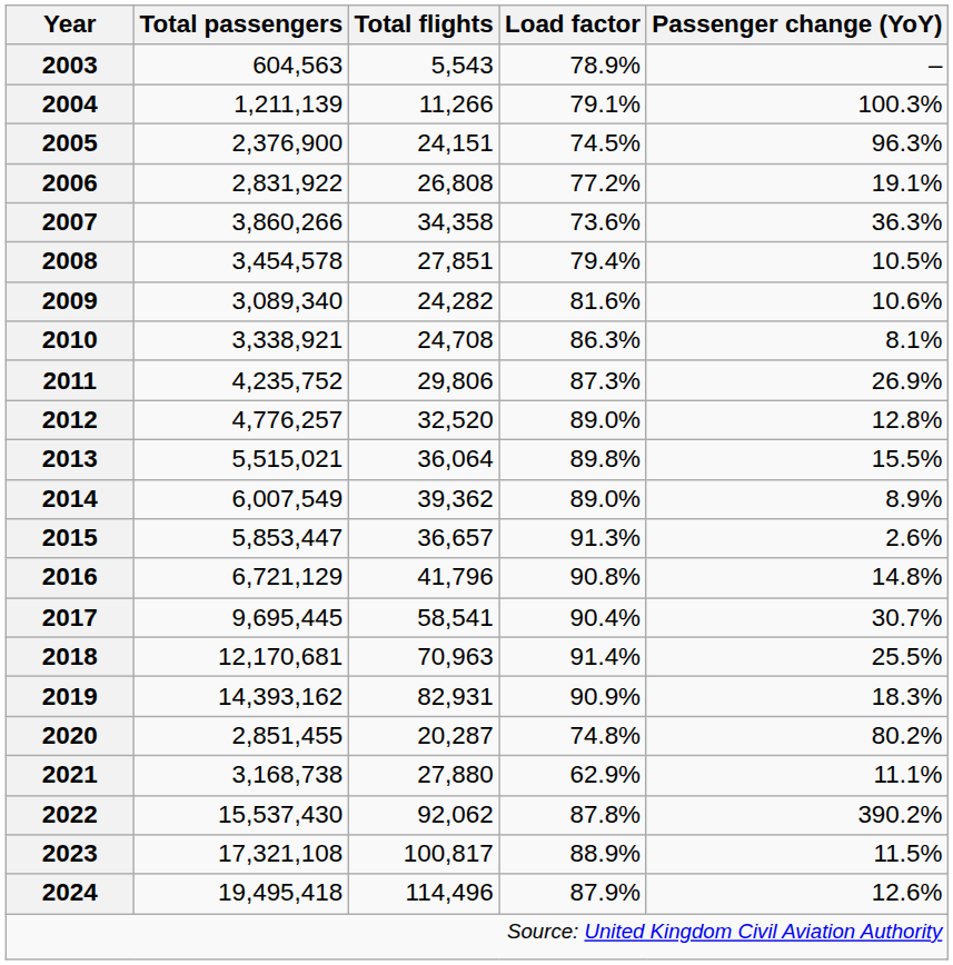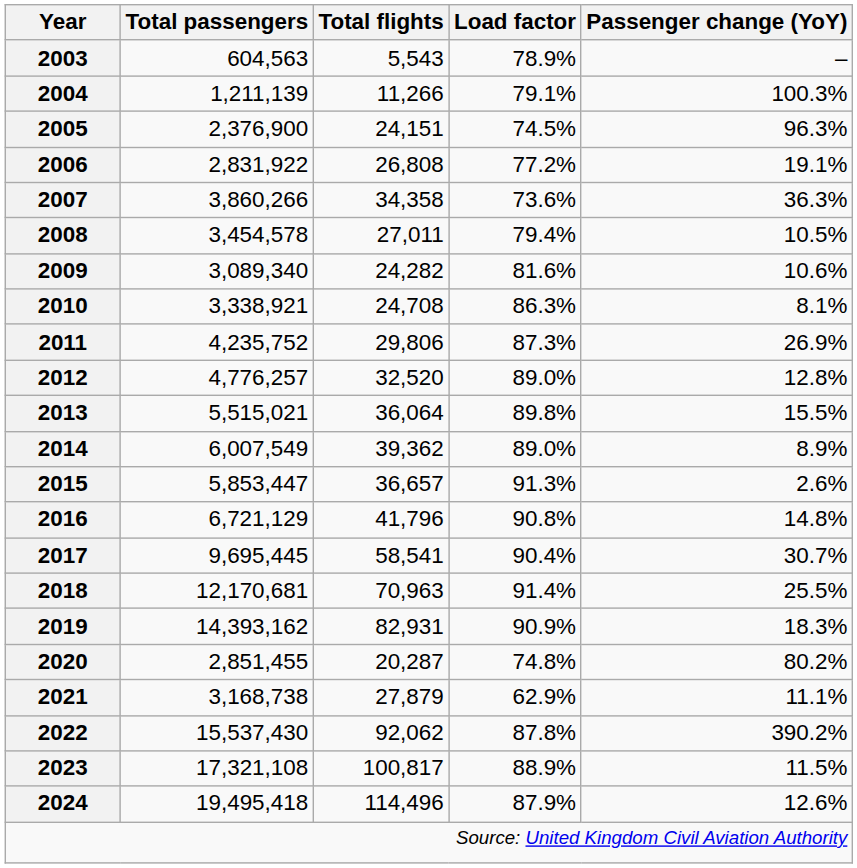 <table class="wikitable" style="margin:0.5em auto; text-align:right;">
 <tr>
 <th style="width:75px">Year</th>
 <th>Total passengers</th>
 <th>Total flights</th>
 <th>Load factor</th>
 <th>Passenger change (YoY)</th>
 </tr>
 <tr>
 <th>2003</th>
 <td>604,563</td>
 <td>5,543</td>
 <td>78.9%</td>
 <td>–</td>
 </tr>
 <tr>
 <th>2004</th>
 <td>1,211,139</td>
 <td>11,266</td>
 <td>79.1%</td>
 <td>100.3%</td>
 </tr>
 <tr>
 <th>2005</th>
 <td>2,376,900</td>
 <td>24,151</td>
 <td>74.5%</td>
 <td>96.3%</td>
 </tr>
 <tr>
 <th>2006</th>
 <td>2,831,922</td>
 <td>26,808</td>
 <td>77.2%</td>
 <td>19.1%</td>
 </tr>
 <tr>
 <th>2007</th>
 <td>3,860,266</td>
 <td>34,358</td>
 <td>73.6%</td>
 <td>36.3%</td>
 </tr>
 <tr>
 <th>2008</th>
 <td>3,454,578</td>
-<td>27,851</td>
+<td>27,011</td>
 <td>79.4%</td>
 <td>10.5%</td>
 </tr>
 <tr>
 <th>2009</th>
 <td>3,089,340</td>
 <td>24,282</td>
 <td>81.6%</td>
 <td>10.6%</td>
 </tr>
 <tr>
 <th>2010</th>
 <td>3,338,921</td>
 <td>24,708</td>
 <td>86.3%</td>
 <td>8.1%</td>
 </tr>
 <tr>
 <th>2011</th>
 <td>4,235,752</td>
 <td>29,806</td>
 <td>87.3%</td>
 <td>26.9%</td>
 </tr>
 <tr>
 <th>2012</th>
 <td>4,776,257</td>
 <td>32,520</td>
 <td>89.0%</td>
 <td>12.8%</td>
 </tr>
 <tr>
 <th>2013</th>
 <td>5,515,021</td>
 <td>36,064</td>
 <td>89.8%</td>
 <td>15.5%</td>
 </tr>
 <tr>
 <th>2014</th>
 <td>6,007,549</td>
 <td>39,362</td>
 <td>89.0%</td>
 <td>8.9%</td>
 </tr>
 <tr>
 <th>2015</th>
 <td>5,853,447</td>
 <td>36,657</td>
 <td>91.3%</td>
 <td>2.6%</td>
 </tr>
 <tr>
 <th>2016</th>
 <td>6,721,129</td>
 <td>41,796</td>
 <td>90.8%</td>
 <td>14.8%</td>
 </tr>
 <tr>
 <th>2017</th>
 <td>9,695,445</td>
 <td>58,541</td>
 <td>90.4%</td>
 <td>30.7%</td>
 </tr>
 <tr>
 <th>2018</th>
 <td>12,170,681</td>
 <td>70,963</td>
 <td>91.4%</td>
 <td>25.5%</td>
 </tr>
 <tr>
 <th>2019</th>
 <td>14,393,162</td>
 <td>82,931</td>
 <td>90.9%</td>
 <td>18.3%</td>
 </tr>
 <tr>
 <th>2020</th>
 <td>2,851,455</td>
 <td>20,287</td>
 <td>74.8%</td>
 <td>  80.2%</td>
 </tr>
 <tr>
 <th>2021</th>
 <td>3,168,738</td>
-<td>27,880</td>
+<td>27,879</td>
 <td>62.9%</td>
 <td>  11.1%</td>
 </tr>
 <tr>
 <th>2022</th>
 <td>15,537,430</td>
 <td>92,062</td>
 <td>87.8%</td>
 <td>390.2%</td>
 </tr>
 <tr>
 <th>2023</th>
 <td>17,321,108</td>
 <td>100,817</td>
 <td>88.9%</td>
 <td>  11.5%</td>
 </tr>
 <tr>
 <th>2024</th>
 <td>19,495,418</td>
 <td>114,496</td>
 <td>87.9%</td>
 <td> 12.6%</td>
 </tr>
 <tr>
 <td colspan="5" style="text-align:right;"><sup><em>Source: <a href='#'>United Kingdom Civil Aviation Authority</a></em></sup></td>
 </tr>
 </table>
